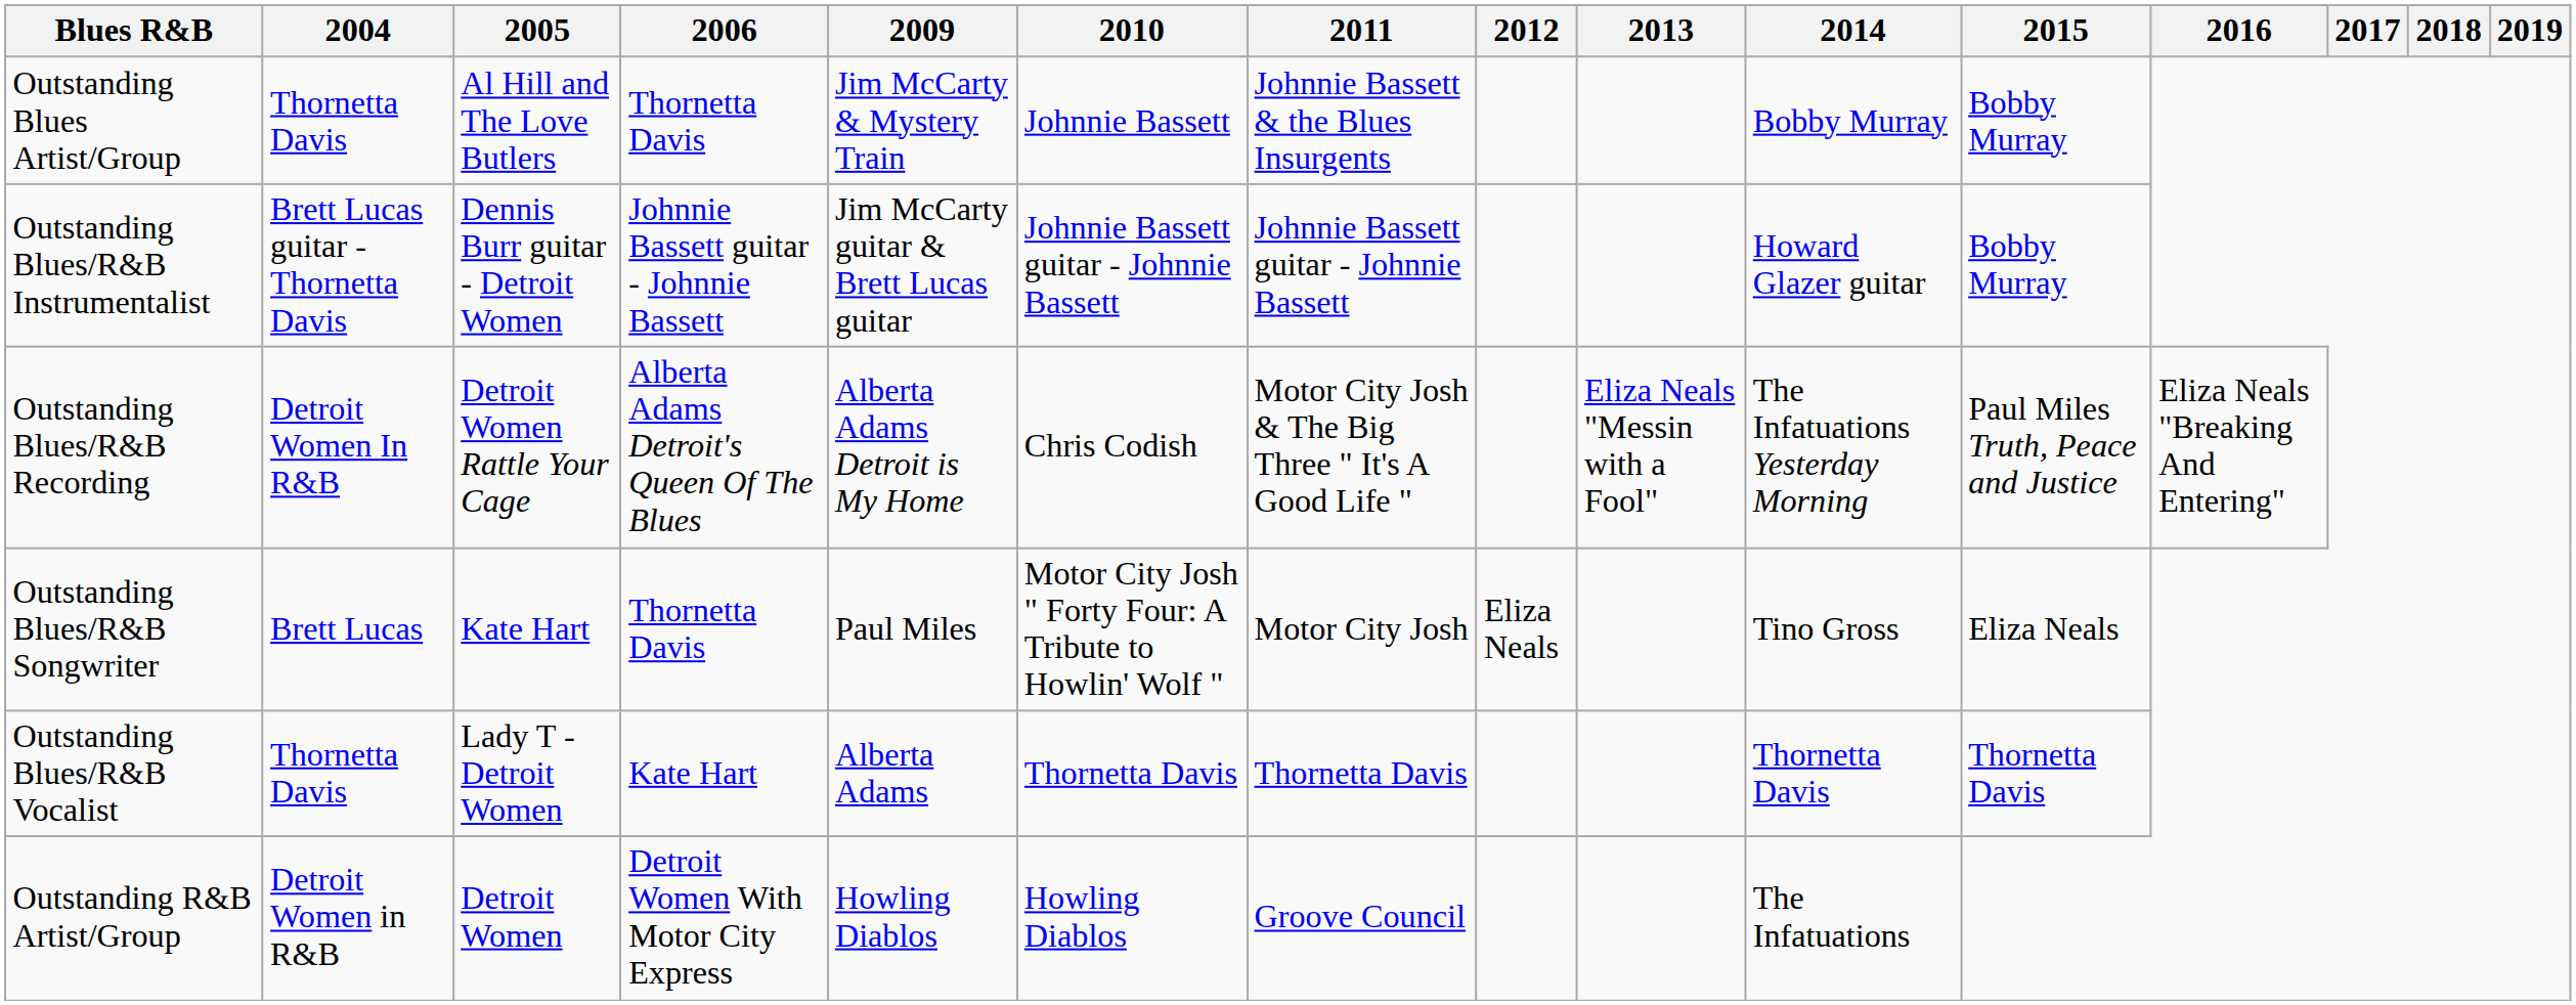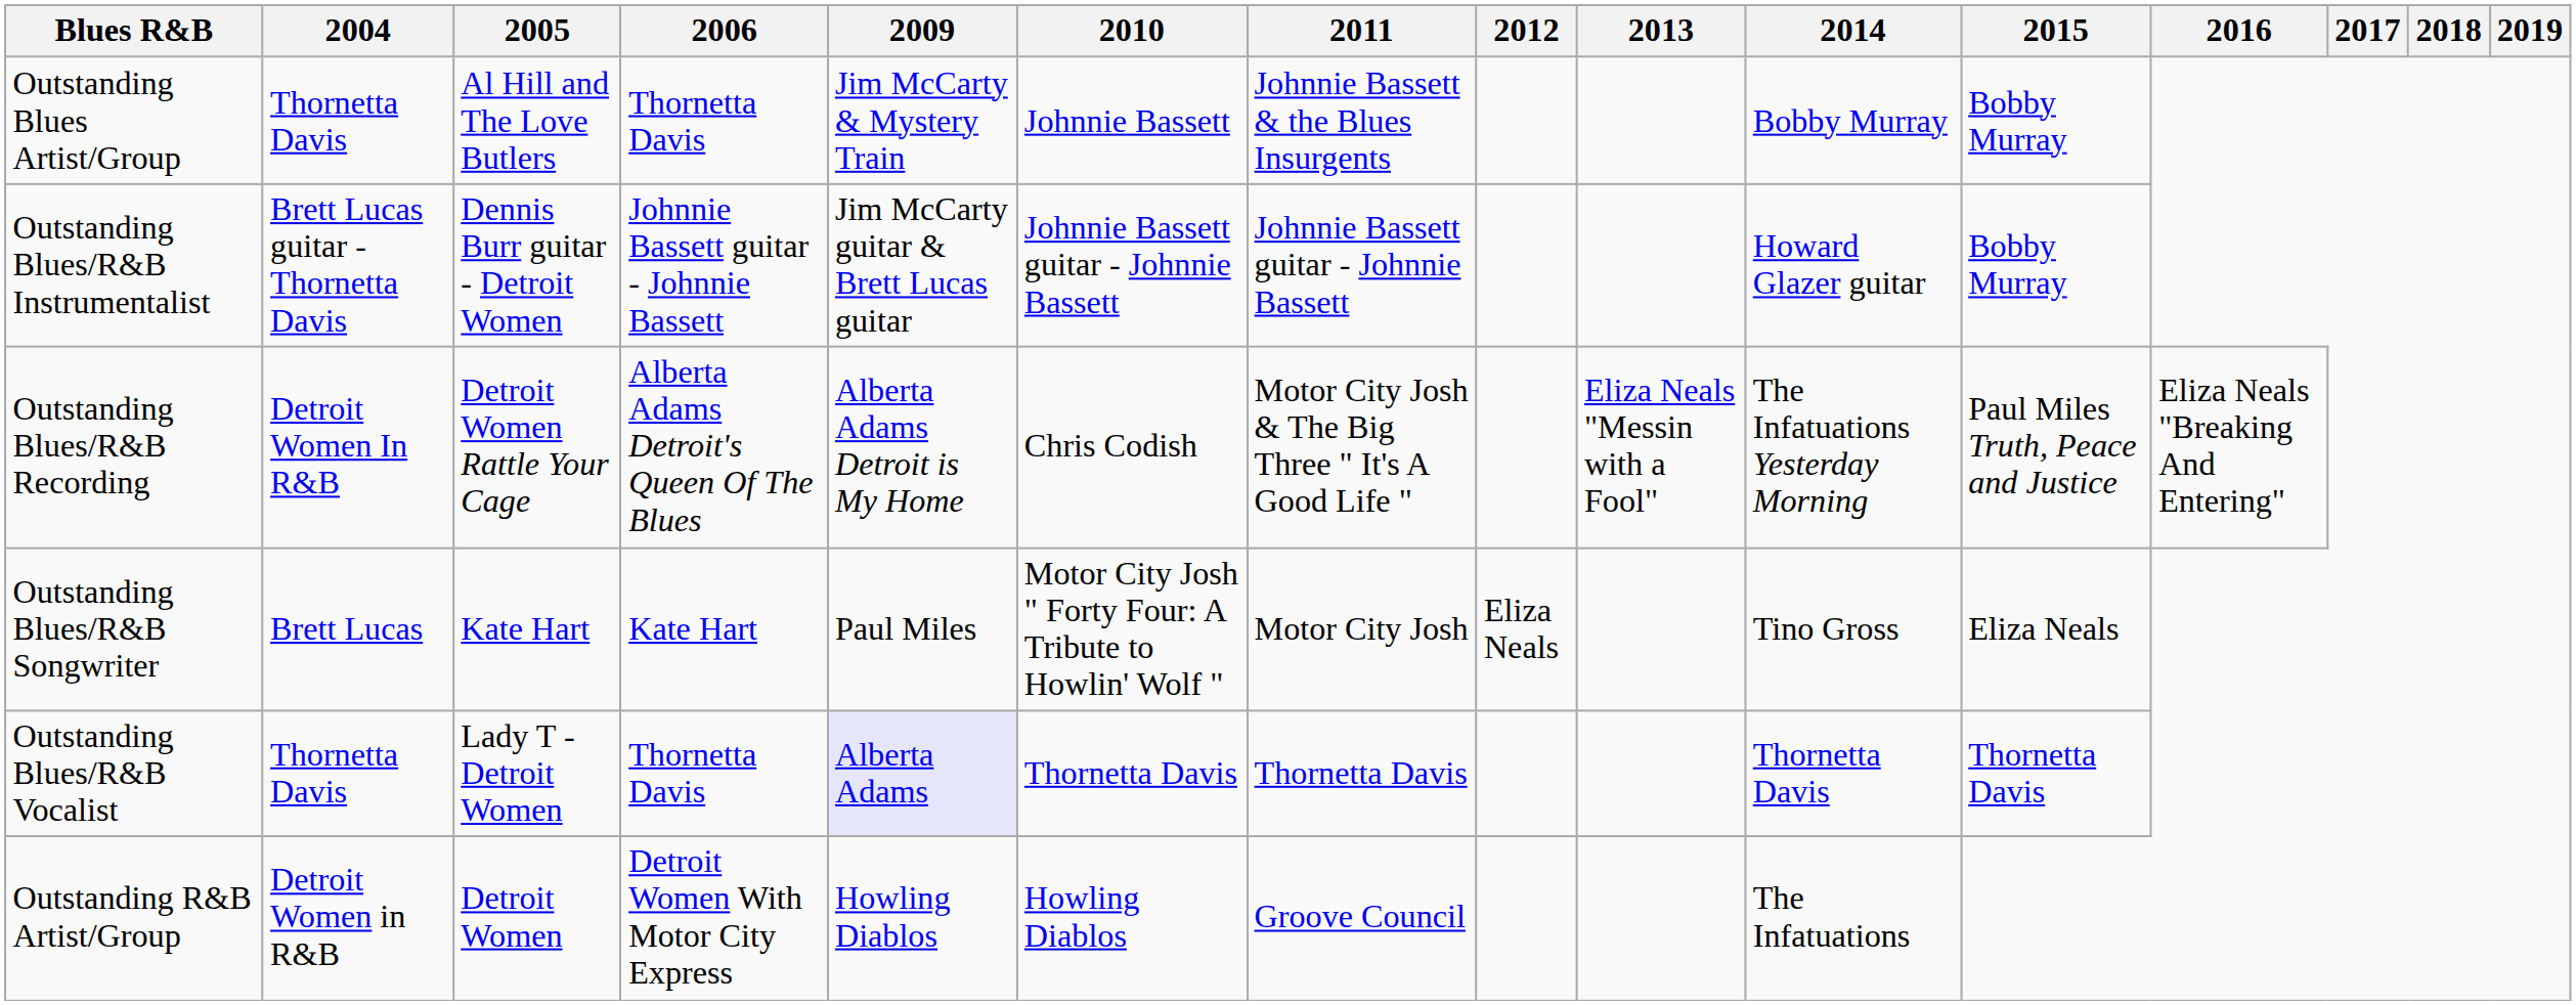 <table class=wikitable>
 <tr>
 <th>Blues R&B</th>
 <th>2004</th>
 <th>2005</th>
 <th>2006</th>
 <th>2009</th>
 <th>2010</th>
 <th>2011</th>
 <th>2012</th>
 <th>2013</th>
 <th>2014</th>
 <th>2015</th>
 <th>2016</th>
 <th>2017</th>
 <th>2018</th>
 <th>2019</th>
 </tr>
 <tr>
 <td>Outstanding Blues Artist/Group</td>
 <td><a href='#'>Thornetta Davis</a></td>
 <td><a href='#'>Al Hill and The Love Butlers</a></td>
 <td><a href='#'>Thornetta Davis</a></td>
 <td><a href='#'>Jim McCarty & Mystery Train</a></td>
 <td><a href='#'>Johnnie Bassett</a></td>
 <td><a href='#'>Johnnie Bassett & the Blues Insurgents</a></td>
 <td></td>
 <td></td>
 <td><a href='#'>Bobby Murray</a></td>
 <td><a href='#'>Bobby Murray</a></td>
 </tr>
 <tr>
 <td>Outstanding Blues/R&B Instrumentalist</td>
 <td><a href='#'>Brett Lucas</a> guitar - <a href='#'>Thornetta Davis</a></td>
 <td><a href='#'>Dennis Burr</a> guitar - <a href='#'>Detroit Women</a></td>
 <td><a href='#'>Johnnie Bassett</a> guitar - <a href='#'>Johnnie Bassett</a></td>
 <td>Jim McCarty guitar & <a href='#'>Brett Lucas</a> guitar</td>
 <td><a href='#'>Johnnie Bassett</a> guitar - <a href='#'>Johnnie Bassett</a></td>
 <td><a href='#'>Johnnie Bassett</a> guitar - <a href='#'>Johnnie Bassett</a></td>
 <td></td>
 <td></td>
 <td><a href='#'>Howard Glazer</a> guitar</td>
 <td><a href='#'>Bobby Murray</a></td>
 </tr>
 <tr>
 <td>Outstanding Blues/R&B Recording</td>
 <td><a href='#'>Detroit Women In R&B</a></td>
 <td><a href='#'>Detroit Women</a> <em>Rattle Your Cage</em></td>
 <td><a href='#'>Alberta Adams</a> <em>Detroit's Queen Of The Blues</em></td>
 <td><a href='#'>Alberta Adams</a> <em>Detroit is My Home</em></td>
 <td>Chris Codish</td>
 <td>Motor City Josh & The Big Three " It's A Good Life "</td>
 <td></td>
 <td><a href='#'>Eliza Neals</a> "Messin with a Fool"</td>
 <td>The Infatuations <em>Yesterday Morning</em></td>
 <td>Paul Miles <em>Truth, Peace and Justice</em></td>
 <td>Eliza Neals<br>"Breaking And Entering"</td>
 </tr>
 <tr>
 <td>Outstanding Blues/R&B Songwriter</td>
 <td><a href='#'>Brett Lucas</a></td>
 <td><a href='#'>Kate Hart</a></td>
-<td><a href='#'>Thornetta Davis</a></td>
+<td><a href='#'>Kate Hart</a></td>
 <td>Paul Miles</td>
 <td>Motor City Josh " Forty Four: A Tribute to Howlin' Wolf "</td>
 <td>Motor City Josh</td>
 <td>Eliza Neals</td>
 <td></td>
 <td>Tino Gross</td>
 <td>Eliza Neals</td>
 </tr>
 <tr>
 <td>Outstanding Blues/R&B Vocalist</td>
 <td><a href='#'>Thornetta Davis</a></td>
 <td>Lady T - <a href='#'>Detroit Women</a></td>
-<td><a href='#'>Kate Hart</a></td>
-<td><a href='#'>Alberta Adams</a></td>
+<td><a href='#'>Thornetta Davis</a></td>
+<td style="background: lavender;"><a href='#'>Alberta Adams</a></td>
 <td><a href='#'>Thornetta Davis</a></td>
 <td><a href='#'>Thornetta Davis</a></td>
 <td></td>
 <td></td>
 <td><a href='#'>Thornetta Davis</a></td>
 <td><a href='#'>Thornetta Davis</a></td>
 </tr>
 <tr>
 <td>Outstanding R&B Artist/Group</td>
 <td><a href='#'>Detroit Women</a> in R&B</td>
 <td><a href='#'>Detroit Women</a></td>
 <td><a href='#'>Detroit Women</a> With Motor City Express</td>
 <td><a href='#'>Howling Diablos</a></td>
 <td><a href='#'>Howling Diablos</a></td>
 <td><a href='#'>Groove Council</a></td>
 <td></td>
 <td></td>
 <td>The Infatuations</td>
 </tr>
 </table>
